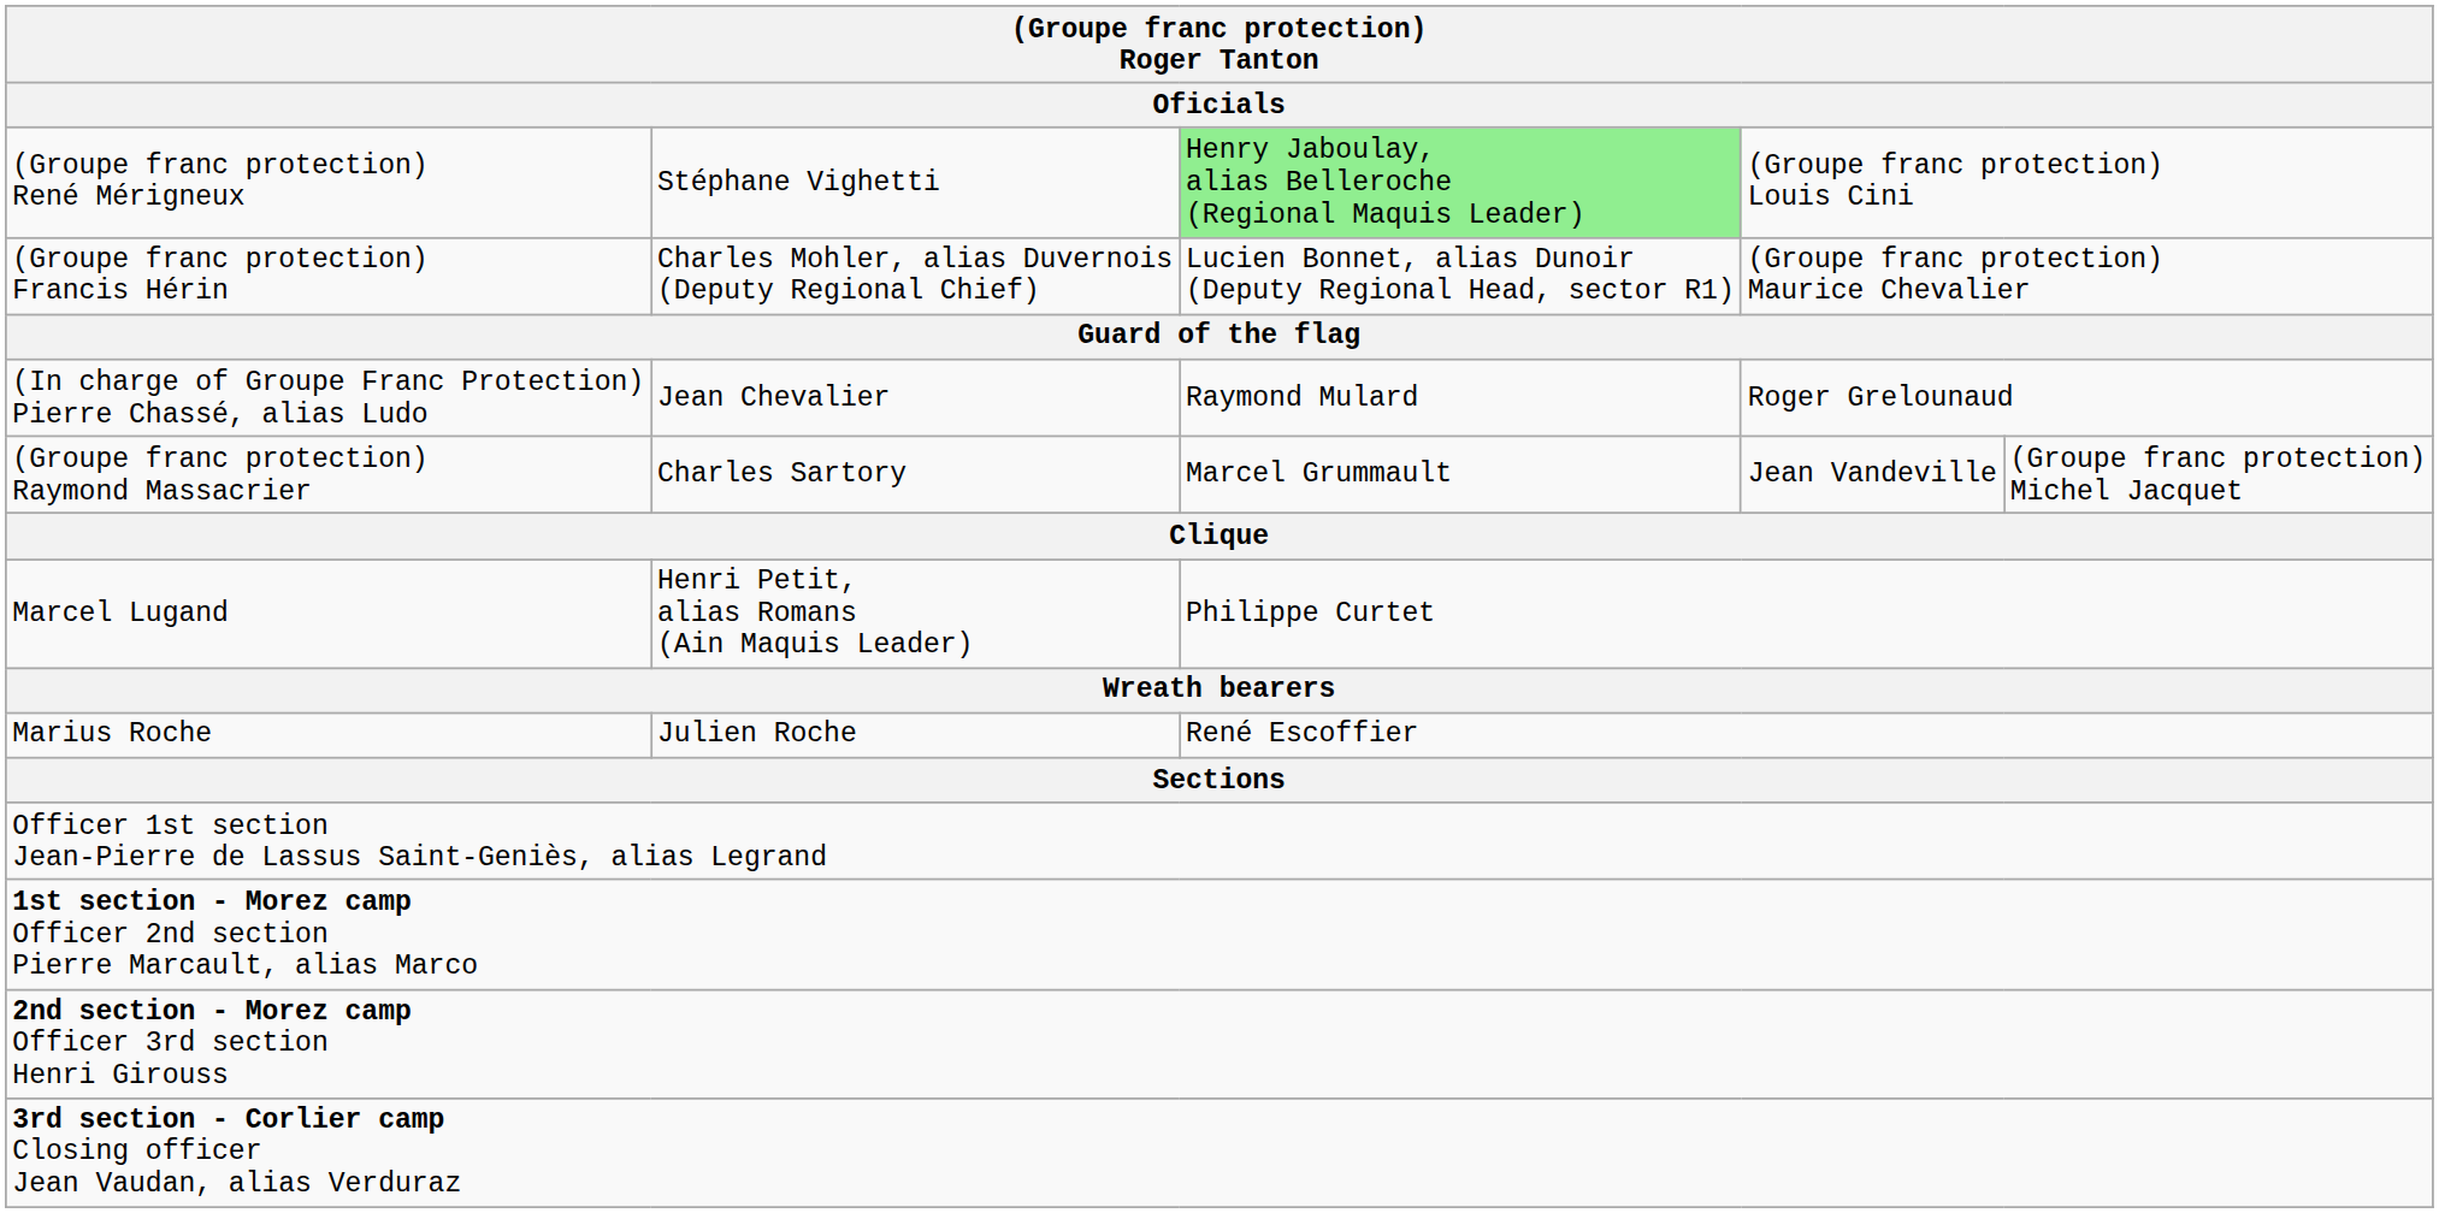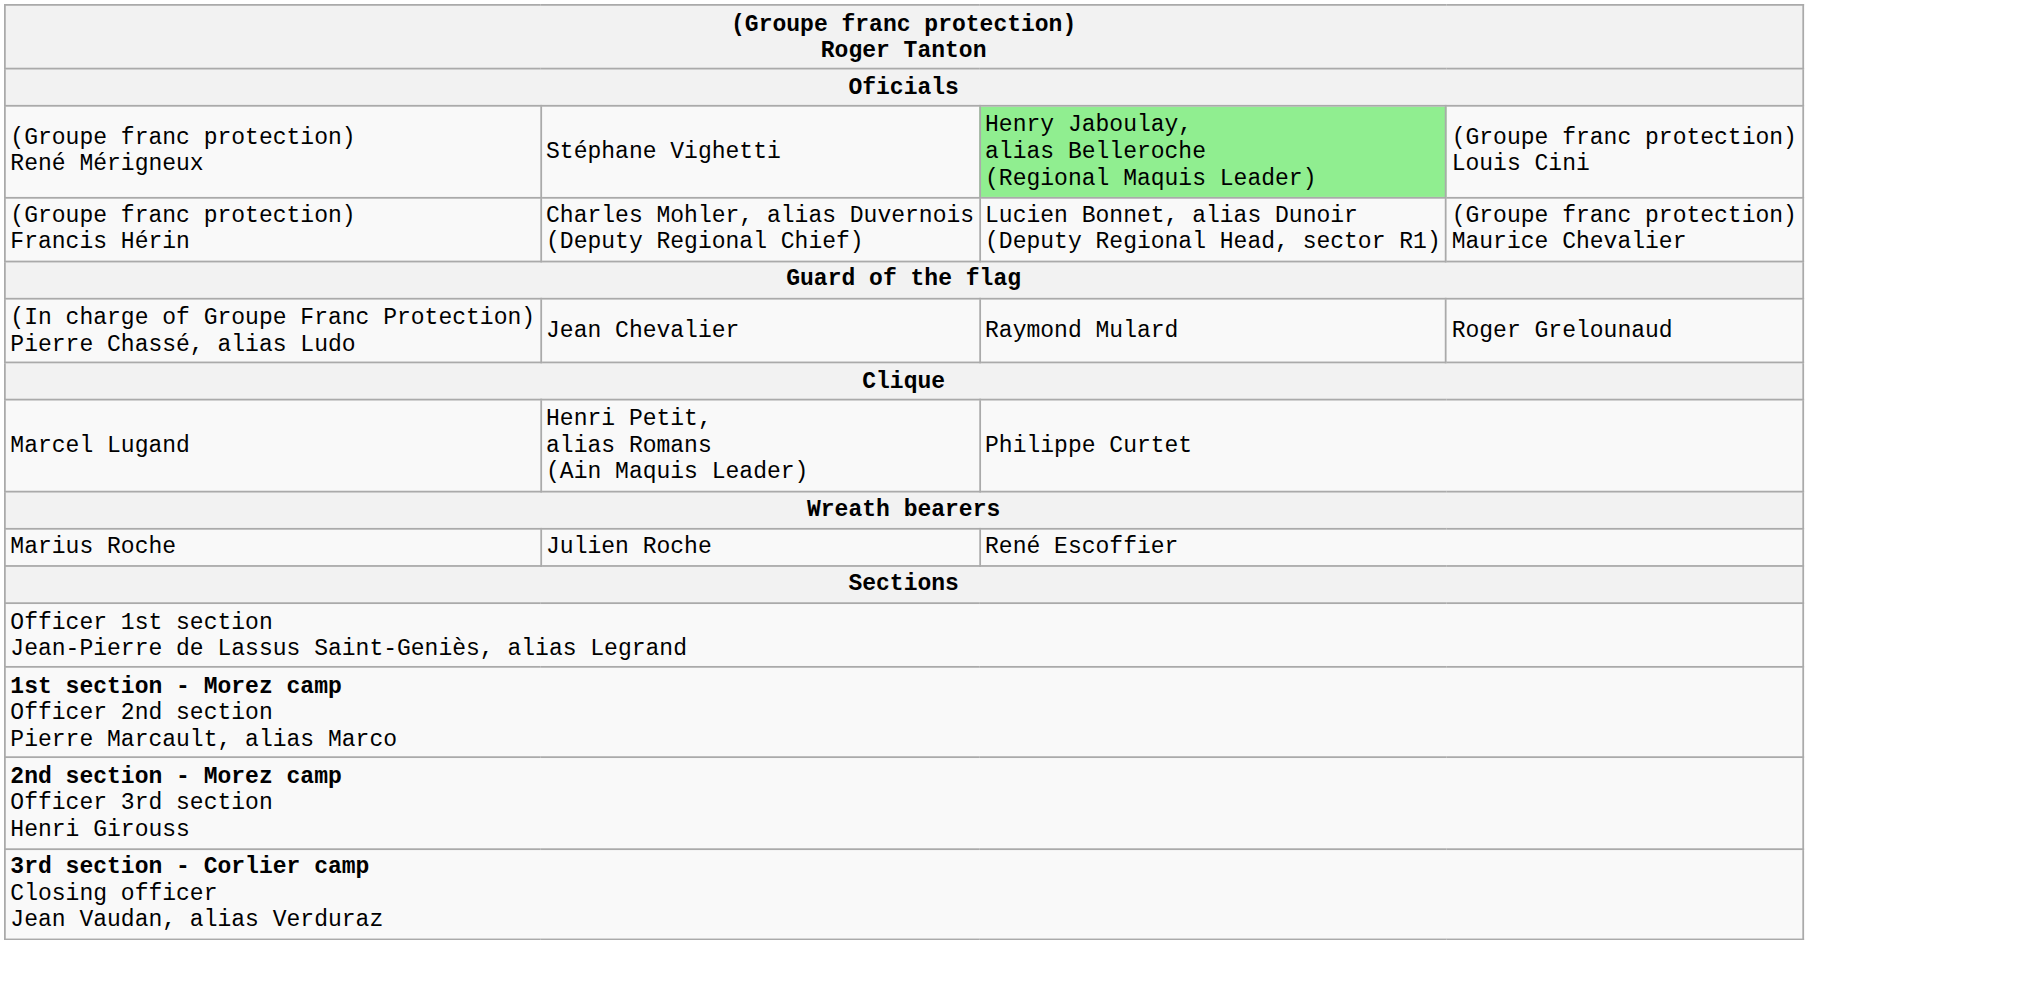 <table class="wikitable sortable">
 <tr>
 <th colspan="5">(Groupe franc protection)<br>Roger Tanton</th>
 </tr>
 <tr>
 <th colspan="5">Oficials</th>
 </tr>
 <tr>
 <td>(Groupe franc protection)<br>René Mérigneux</td>
 <td>Stéphane Vighetti</td>
 <td style="background: lightgreen;">Henry Jaboulay,<br>alias Belleroche<br>(Regional Maquis Leader)</td>
 <td colspan="2">(Groupe franc protection)<br>Louis Cini</td>
 </tr>
 <tr>
 <td>(Groupe franc protection)<br>Francis Hérin</td>
 <td>Charles Mohler, alias Duvernois<br>(Deputy Regional Chief)</td>
 <td>Lucien Bonnet, alias Dunoir<br>(Deputy Regional Head, sector R1)</td>
 <td colspan="2">(Groupe franc protection)<br>Maurice Chevalier</td>
 </tr>
 <tr>
 <th colspan="5">Guard of the flag</th>
 </tr>
 <tr>
 <td>(In charge of Groupe Franc Protection)<br>Pierre Chassé, alias Ludo</td>
 <td>Jean Chevalier</td>
 <td>Raymond Mulard</td>
 <td colspan="2">Roger Grelounaud</td>
-</tr>
-<tr>
-<td>(Groupe franc protection)<br>Raymond Massacrier</td>
-<td>Charles Sartory</td>
-<td>Marcel Grummault</td>
-<td>Jean Vandeville</td>
-<td>(Groupe franc protection)<br>Michel Jacquet</td>
 </tr>
 <tr>
 <th colspan="5">Clique</th>
 </tr>
 <tr>
 <td>Marcel Lugand</td>
 <td>Henri Petit,<br>alias Romans<br>(Ain Maquis Leader)</td>
 <td colspan="3">Philippe Curtet</td>
 </tr>
 <tr>
 <th colspan="5">Wreath bearers</th>
 </tr>
 <tr>
 <td>Marius Roche</td>
 <td>Julien Roche</td>
 <td colspan="3">René Escoffier</td>
 </tr>
 <tr>
 <th colspan="5">Sections</th>
 </tr>
 <tr>
 <td colspan="5">Officer 1st section<br>Jean-Pierre de Lassus Saint-Geniès, alias Legrand</td>
 </tr>
 <tr>
 <td colspan="5"><strong>1st section - Morez camp</strong><br>Officer 2nd section<br>Pierre Marcault, alias Marco</td>
 </tr>
 <tr>
 <td colspan="5"><strong>2nd section - Morez camp</strong><br>Officer 3rd section<br>Henri Girouss</td>
 </tr>
 <tr>
 <td colspan="5"><strong>3rd section - Corlier camp</strong><br>Closing officer<br>Jean Vaudan, alias Verduraz</td>
 </tr>
 </table>
